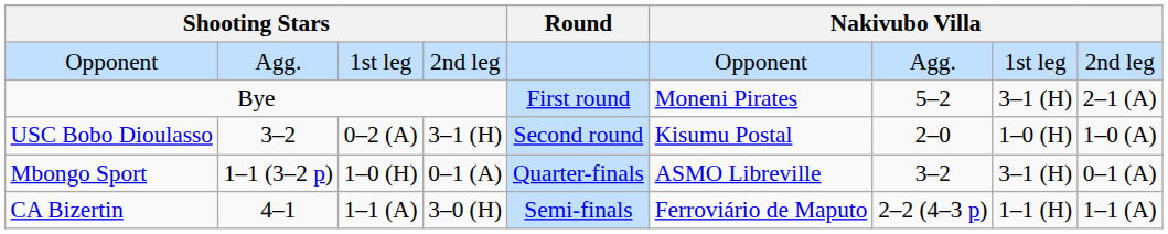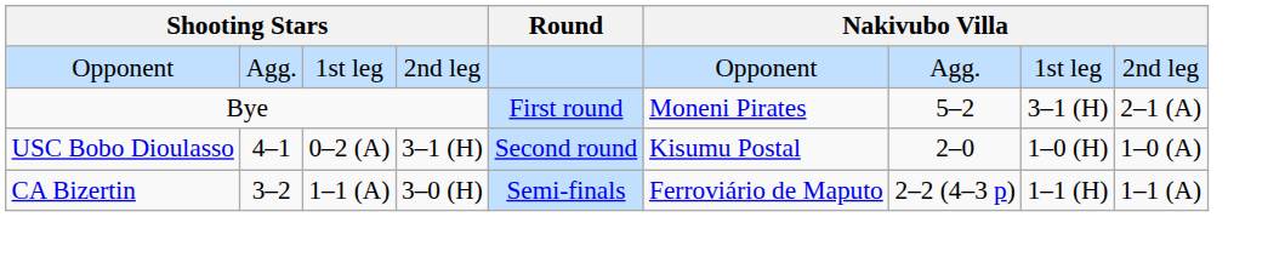 <table class="wikitable" style="text-align:center">
 <tr valign=top bgcolor=#c1e0ff>
 <th colspan=4 style="width:1*">Shooting Stars</th>
 <th><strong>Round</strong></th>
 <th colspan=4 style="width:1*">Nakivubo Villa</th>
 </tr>
 <tr valign=top bgcolor=#c1e0ff>
 <td>Opponent</td>
 <td>Agg.</td>
 <td>1st leg</td>
 <td>2nd leg</td>
 <td bgcolor=#c1e0ff></td>
 <td>Opponent</td>
 <td>Agg.</td>
 <td>1st leg</td>
 <td>2nd leg</td>
 </tr>
 <tr>
 <td colspan=4>Bye</td>
 <td bgcolor=#c1e0ff><a href='#'>First round</a></td>
 <td align=left> <a href='#'>Moneni Pirates</a></td>
 <td>5–2</td>
 <td>3–1 (H)</td>
 <td>2–1 (A)</td>
 </tr>
 <tr>
 <td align=left> <a href='#'>USC Bobo Dioulasso</a></td>
-<td>3–2</td>
+<td>4–1</td>
 <td>0–2 (A)</td>
 <td>3–1 (H)</td>
 <td bgcolor=#c1e0ff><a href='#'>Second round</a></td>
 <td align=left> <a href='#'>Kisumu Postal</a></td>
 <td>2–0</td>
 <td>1–0 (H)</td>
 <td>1–0 (A)</td>
 </tr>
 <tr>
-<td align=left> <a href='#'>Mbongo Sport</a></td>
-<td>1–1 (3–2 <a href='#'>p</a>)</td>
-<td>1–0 (H)</td>
-<td>0–1 (A)</td>
-<td bgcolor=#c1e0ff><a href='#'>Quarter-finals</a></td>
-<td align=left> <a href='#'>ASMO Libreville</a></td>
+<td align=left> <a href='#'>CA Bizertin</a></td>
 <td>3–2</td>
-<td>3–1 (H)</td>
-<td>0–1 (A)</td>
-</tr>
-<tr>
-<td align=left> <a href='#'>CA Bizertin</a></td>
-<td>4–1</td>
 <td>1–1 (A)</td>
 <td>3–0 (H)</td>
 <td bgcolor=#c1e0ff><a href='#'>Semi-finals</a></td>
 <td align=left> <a href='#'>Ferroviário de Maputo</a></td>
 <td>2–2 (4–3 <a href='#'>p</a>)</td>
 <td>1–1 (H)</td>
 <td>1–1 (A)</td>
 </tr>
 </table>
